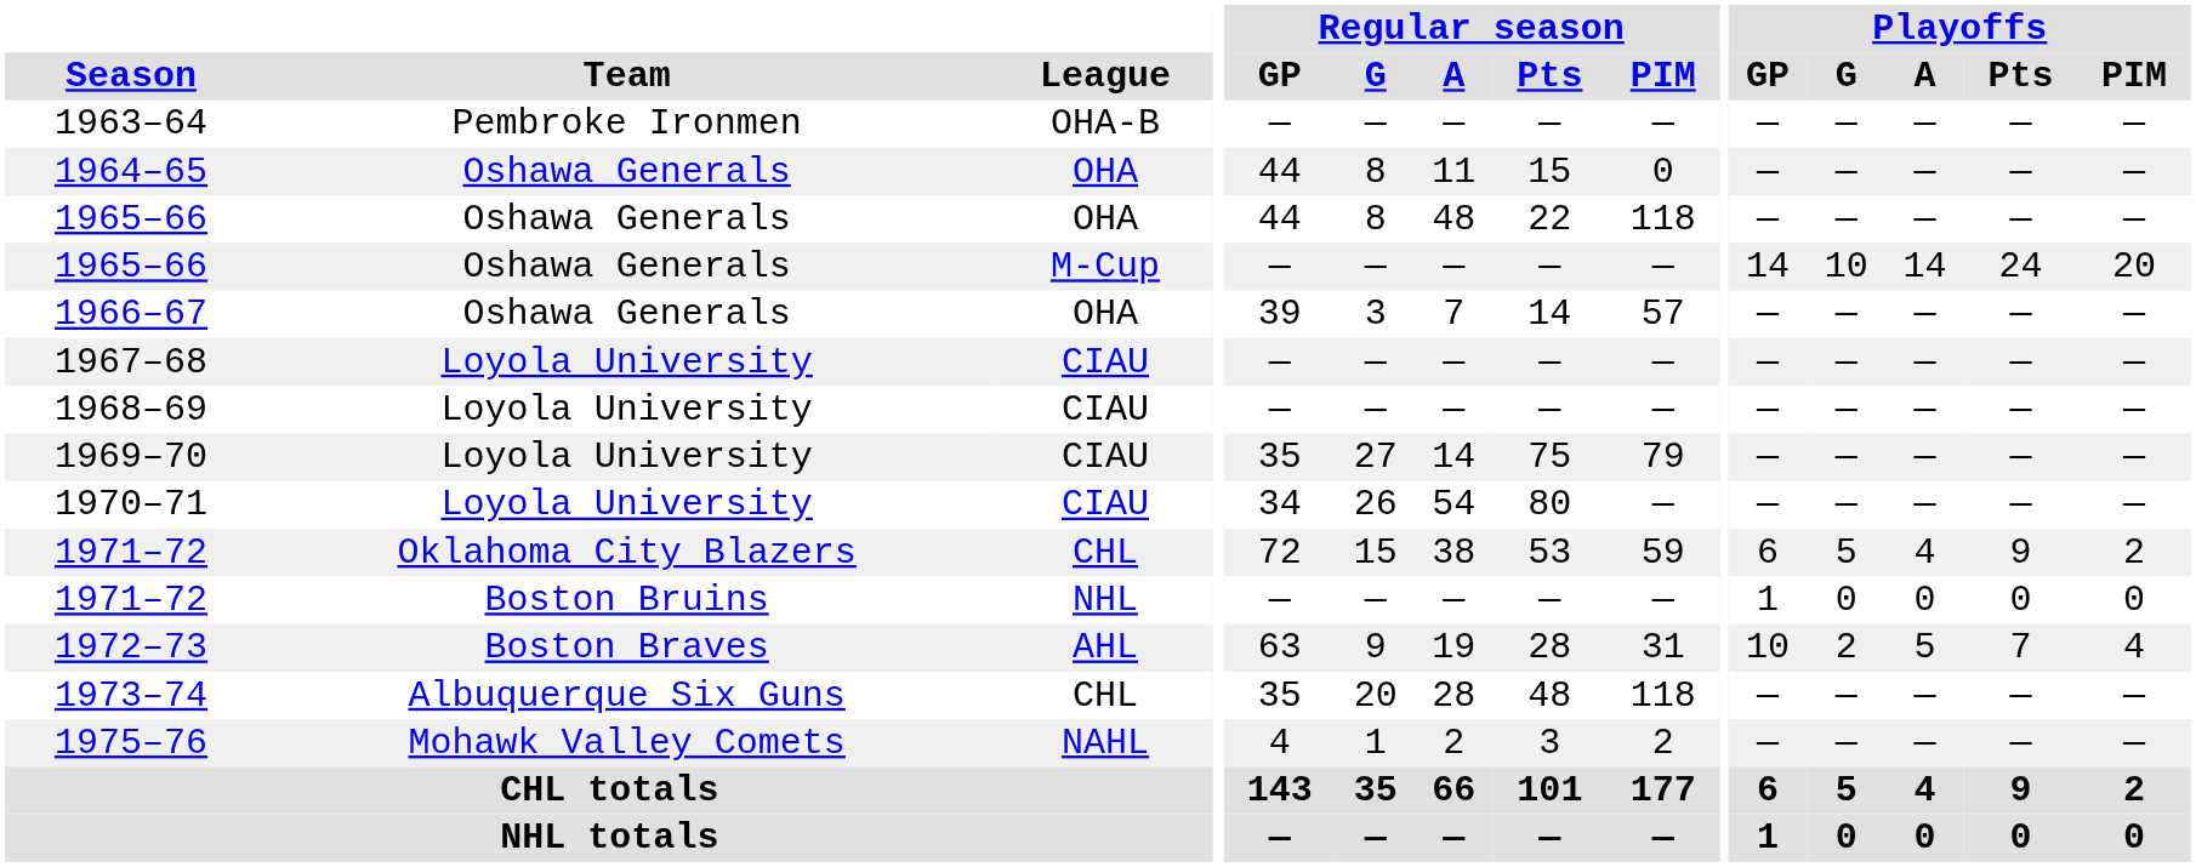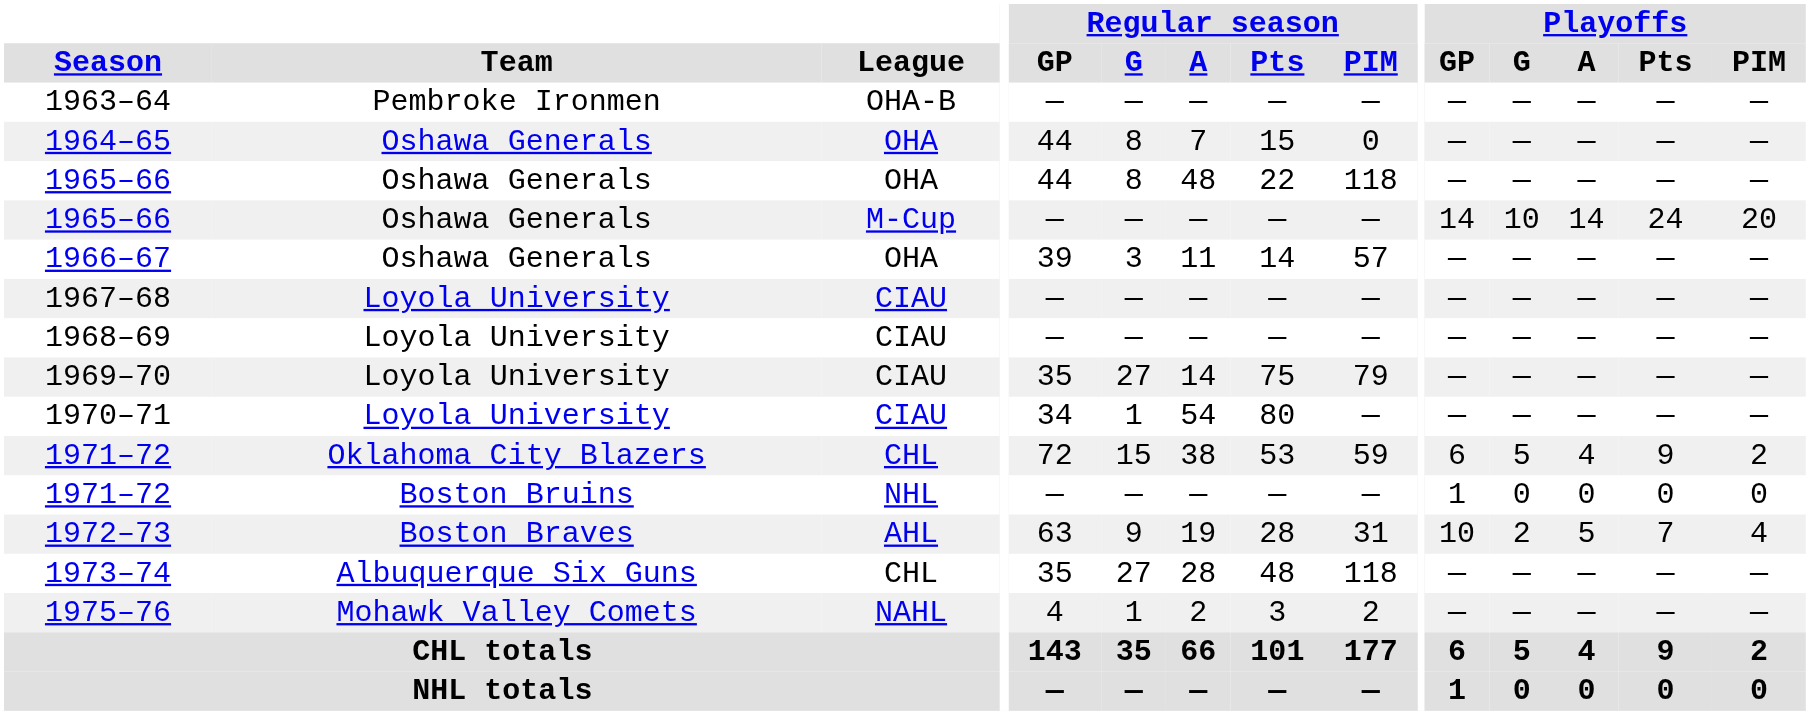 <table border="0" cellpadding="1" cellspacing="0" style="text-align:center; width:60em">
 <tr bgcolor="#e0e0e0">
 <th colspan="3" bgcolor="#ffffff"></th>
 <th rowspan="100" bgcolor="#ffffff"></th>
 <th colspan="5"><a href='#'>Regular season</a></th>
 <th rowspan="100" bgcolor="#ffffff"></th>
 <th colspan="5"><a href='#'>Playoffs</a></th>
 </tr>
 <tr bgcolor="#e0e0e0">
 <th><a href='#'>Season</a></th>
 <th>Team</th>
 <th>League</th>
 <th>GP</th>
 <th><a href='#'>G</a></th>
 <th><a href='#'>A</a></th>
 <th><a href='#'>Pts</a></th>
 <th><a href='#'>PIM</a></th>
 <th>GP</th>
 <th>G</th>
 <th>A</th>
 <th>Pts</th>
 <th>PIM</th>
 </tr>
 <tr>
 <td>1963–64</td>
 <td>Pembroke Ironmen</td>
 <td>OHA-B</td>
 <td>—</td>
 <td>—</td>
 <td>—</td>
 <td>—</td>
 <td>—</td>
 <td>—</td>
 <td>—</td>
 <td>—</td>
 <td>—</td>
 <td>—</td>
 </tr>
 <tr bgcolor="#f0f0f0">
 <td><a href='#'>1964–65</a></td>
 <td><a href='#'>Oshawa Generals</a></td>
 <td><a href='#'>OHA</a></td>
 <td>44</td>
 <td>8</td>
-<td>11</td>
+<td>7</td>
 <td>15</td>
 <td>0</td>
 <td>—</td>
 <td>—</td>
 <td>—</td>
 <td>—</td>
 <td>—</td>
 </tr>
 <tr>
 <td><a href='#'>1965–66</a></td>
 <td>Oshawa Generals</td>
 <td>OHA</td>
 <td>44</td>
 <td>8</td>
 <td>48</td>
 <td>22</td>
 <td>118</td>
 <td>—</td>
 <td>—</td>
 <td>—</td>
 <td>—</td>
 <td>—</td>
 </tr>
 <tr bgcolor="#f0f0f0">
 <td><a href='#'>1965–66</a></td>
 <td>Oshawa Generals</td>
 <td><a href='#'>M-Cup</a></td>
 <td>—</td>
 <td>—</td>
 <td>—</td>
 <td>—</td>
 <td>—</td>
 <td>14</td>
 <td>10</td>
 <td>14</td>
 <td>24</td>
 <td>20</td>
 </tr>
 <tr>
 <td><a href='#'>1966–67</a></td>
 <td>Oshawa Generals</td>
 <td>OHA</td>
 <td>39</td>
 <td>3</td>
-<td>7</td>
+<td>11</td>
 <td>14</td>
 <td>57</td>
 <td>—</td>
 <td>—</td>
 <td>—</td>
 <td>—</td>
 <td>—</td>
 </tr>
 <tr bgcolor="#f0f0f0">
 <td>1967–68</td>
 <td><a href='#'>Loyola University</a></td>
 <td><a href='#'>CIAU</a></td>
 <td>—</td>
 <td>—</td>
 <td>—</td>
 <td>—</td>
 <td>—</td>
 <td>—</td>
 <td>—</td>
 <td>—</td>
 <td>—</td>
 <td>—</td>
 </tr>
 <tr>
 <td>1968–69</td>
 <td>Loyola University</td>
 <td>CIAU</td>
 <td>—</td>
 <td>—</td>
 <td>—</td>
 <td>—</td>
 <td>—</td>
 <td>—</td>
 <td>—</td>
 <td>—</td>
 <td>—</td>
 <td>—</td>
 </tr>
 <tr bgcolor="#f0f0f0">
 <td>1969–70</td>
 <td>Loyola University</td>
 <td>CIAU</td>
 <td>35</td>
 <td>27</td>
 <td>14</td>
 <td>75</td>
 <td>79</td>
 <td>—</td>
 <td>—</td>
 <td>—</td>
 <td>—</td>
 <td>—</td>
 </tr>
 <tr>
 <td>1970–71</td>
 <td><a href='#'>Loyola University</a></td>
 <td><a href='#'>CIAU</a></td>
 <td>34</td>
-<td>26</td>
+<td>1</td>
 <td>54</td>
 <td>80</td>
 <td>—</td>
 <td>—</td>
 <td>—</td>
 <td>—</td>
 <td>—</td>
 <td>—</td>
 </tr>
 <tr bgcolor="#f0f0f0">
 <td><a href='#'>1971–72</a></td>
 <td><a href='#'>Oklahoma City Blazers</a></td>
 <td><a href='#'>CHL</a></td>
 <td>72</td>
 <td>15</td>
 <td>38</td>
 <td>53</td>
 <td>59</td>
 <td>6</td>
 <td>5</td>
 <td>4</td>
 <td>9</td>
 <td>2</td>
 </tr>
 <tr>
 <td><a href='#'>1971–72</a></td>
 <td><a href='#'>Boston Bruins</a></td>
 <td><a href='#'>NHL</a></td>
 <td>—</td>
 <td>—</td>
 <td>—</td>
 <td>—</td>
 <td>—</td>
 <td>1</td>
 <td>0</td>
 <td>0</td>
 <td>0</td>
 <td>0</td>
 </tr>
 <tr bgcolor="#f0f0f0">
 <td><a href='#'>1972–73</a></td>
 <td><a href='#'>Boston Braves</a></td>
 <td><a href='#'>AHL</a></td>
 <td>63</td>
 <td>9</td>
 <td>19</td>
 <td>28</td>
 <td>31</td>
 <td>10</td>
 <td>2</td>
 <td>5</td>
 <td>7</td>
 <td>4</td>
 </tr>
 <tr>
 <td><a href='#'>1973–74</a></td>
 <td><a href='#'>Albuquerque Six Guns</a></td>
 <td>CHL</td>
 <td>35</td>
-<td>20</td>
+<td>27</td>
 <td>28</td>
 <td>48</td>
 <td>118</td>
 <td>—</td>
 <td>—</td>
 <td>—</td>
 <td>—</td>
 <td>—</td>
 </tr>
 <tr bgcolor="#f0f0f0">
 <td><a href='#'>1975–76</a></td>
 <td><a href='#'>Mohawk Valley Comets</a></td>
 <td><a href='#'>NAHL</a></td>
 <td>4</td>
 <td>1</td>
 <td>2</td>
 <td>3</td>
 <td>2</td>
 <td>—</td>
 <td>—</td>
 <td>—</td>
 <td>—</td>
 <td>—</td>
 </tr>
 <tr bgcolor="#e0e0e0">
 <th colspan="3">CHL totals</th>
 <th>143</th>
 <th>35</th>
 <th>66</th>
 <th>101</th>
 <th>177</th>
 <th>6</th>
 <th>5</th>
 <th>4</th>
 <th>9</th>
 <th>2</th>
 </tr>
 <tr bgcolor="#e0e0e0">
 <th colspan="3">NHL totals</th>
 <th>—</th>
 <th>—</th>
 <th>—</th>
 <th>—</th>
 <th>—</th>
 <th>1</th>
 <th>0</th>
 <th>0</th>
 <th>0</th>
 <th>0</th>
 </tr>
 </table>
